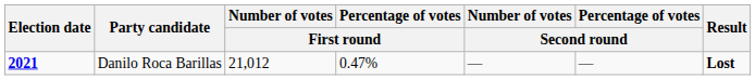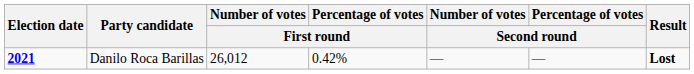 <table class="wikitable">
 <tr>
 <th rowspan="2">Election date</th>
 <th rowspan="2">Party candidate</th>
 <th>Number of votes</th>
 <th>Percentage of votes</th>
 <th>Number of votes</th>
 <th>Percentage of votes</th>
 <th rowspan="2">Result</th>
 </tr>
 <tr>
 <th colspan="2">First round</th>
 <th colspan="2">Second round</th>
 </tr>
 <tr>
 <td><strong><a href='#'>2021</a></strong></td>
 <td>Danilo Roca Barillas</td>
-<td>21,012</td>
-<td>0.47%</td>
+<td>26,012</td>
+<td>0.42%</td>
 <td>—</td>
 <td>—</td>
 <td><strong>Lost</strong></td>
 </tr>
 </table>
